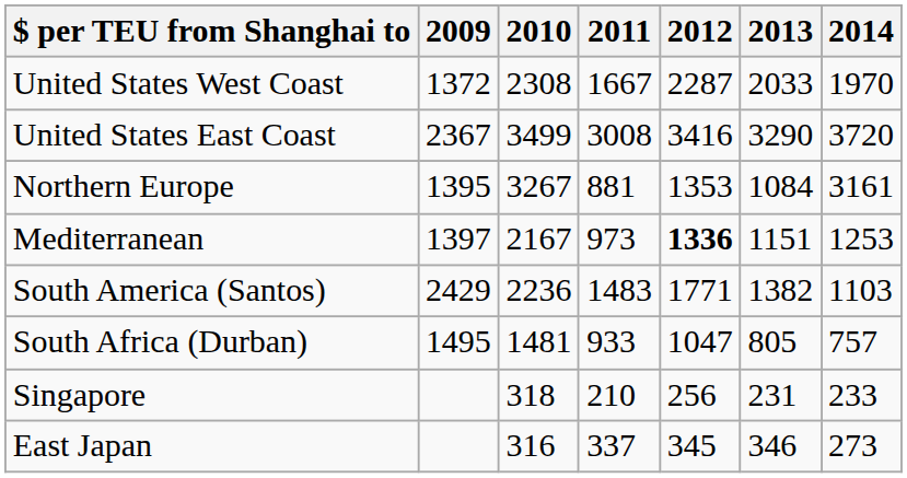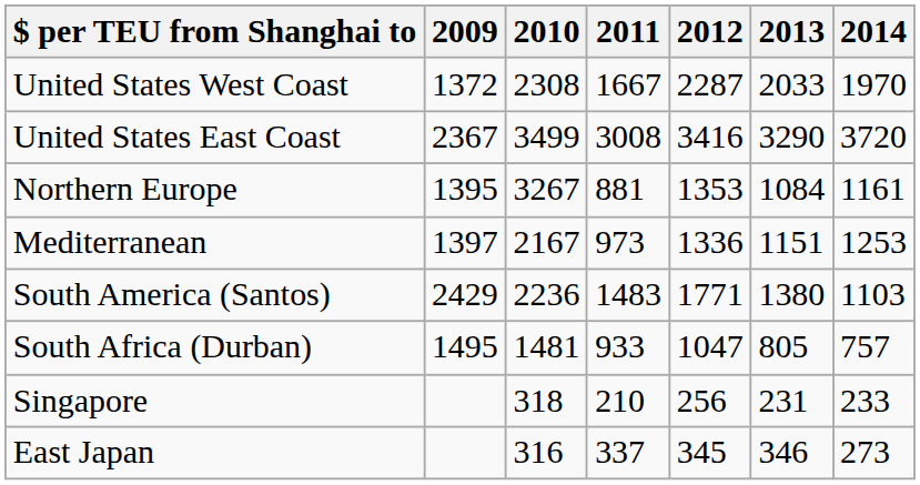 <table class="wikitable sortable">
 <tr>
 <th>$ per TEU from Shanghai to</th>
 <th>2009</th>
 <th>2010</th>
 <th>2011</th>
 <th>2012</th>
 <th>2013</th>
 <th>2014</th>
 </tr>
 <tr>
 <td>United States West Coast</td>
 <td>1372</td>
 <td>2308</td>
 <td>1667</td>
 <td>2287</td>
 <td>2033</td>
 <td>1970</td>
 </tr>
 <tr>
 <td>United States East Coast</td>
 <td>2367</td>
 <td>3499</td>
 <td>3008</td>
 <td>3416</td>
 <td>3290</td>
 <td>3720</td>
 </tr>
 <tr>
 <td>Northern Europe</td>
 <td>1395</td>
 <td>3267</td>
 <td>881</td>
 <td>1353</td>
 <td>1084</td>
-<td>3161</td>
+<td>1161</td>
 </tr>
 <tr>
 <td>Mediterranean</td>
 <td>1397</td>
 <td>2167</td>
 <td>973</td>
-<td><strong>1336</strong></td>
+<td>1336</td>
 <td>1151</td>
 <td>1253</td>
 </tr>
 <tr>
 <td>South America (Santos)</td>
 <td>2429</td>
 <td>2236</td>
 <td>1483</td>
 <td>1771</td>
-<td>1382</td>
+<td>1380</td>
 <td>1103</td>
 </tr>
 <tr>
 <td>South Africa (Durban)</td>
 <td>1495</td>
 <td>1481</td>
 <td>933</td>
 <td>1047</td>
 <td>805</td>
 <td>757</td>
 </tr>
 <tr>
 <td>Singapore</td>
 <td></td>
 <td>318</td>
 <td>210</td>
 <td>256</td>
 <td>231</td>
 <td>233</td>
 </tr>
 <tr>
 <td>East Japan</td>
 <td></td>
 <td>316</td>
 <td>337</td>
 <td>345</td>
 <td>346</td>
 <td>273</td>
 </tr>
 </table>
